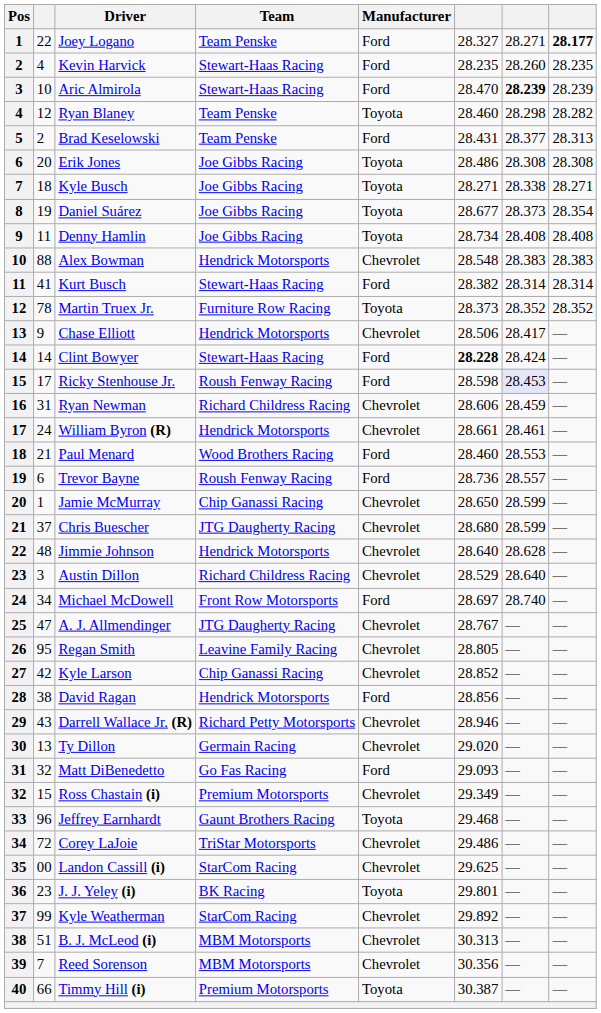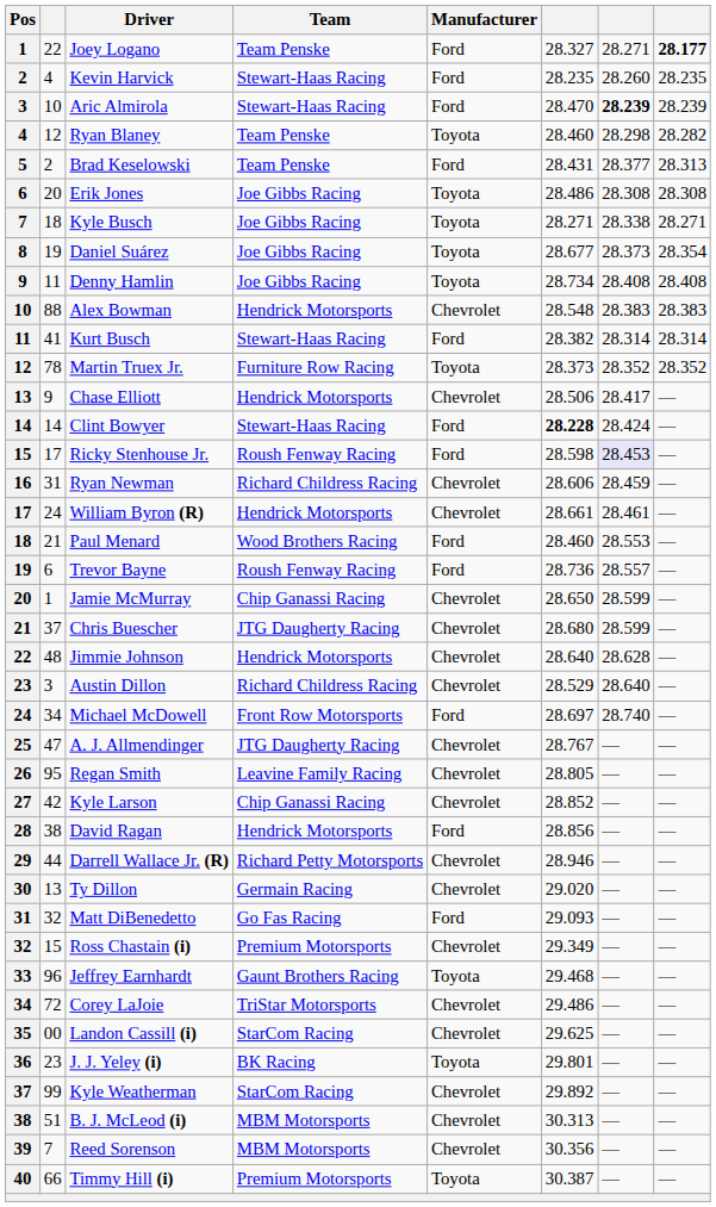 <table class="wikitable" style="font-size:95%">
 <tr>
 <th>Pos</th>
 <th></th>
 <th>Driver</th>
 <th>Team</th>
 <th>Manufacturer</th>
 <th></th>
 <th></th>
 <th></th>
 </tr>
 <tr>
 <th>1</th>
 <td>22</td>
 <td><a href='#'>Joey Logano</a></td>
 <td><a href='#'>Team Penske</a></td>
 <td>Ford</td>
 <td>28.327</td>
 <td>28.271</td>
 <td><strong>28.177</strong></td>
 </tr>
 <tr>
 <th>2</th>
 <td>4</td>
 <td><a href='#'>Kevin Harvick</a></td>
 <td><a href='#'>Stewart-Haas Racing</a></td>
 <td>Ford</td>
 <td>28.235</td>
 <td>28.260</td>
 <td>28.235</td>
 </tr>
 <tr>
 <th>3</th>
 <td>10</td>
 <td><a href='#'>Aric Almirola</a></td>
 <td><a href='#'>Stewart-Haas Racing</a></td>
 <td>Ford</td>
 <td>28.470</td>
 <td><strong>28.239</strong></td>
 <td>28.239</td>
 </tr>
 <tr>
 <th>4</th>
 <td>12</td>
 <td><a href='#'>Ryan Blaney</a></td>
 <td><a href='#'>Team Penske</a></td>
 <td>Toyota</td>
 <td>28.460</td>
 <td>28.298</td>
 <td>28.282</td>
 </tr>
 <tr>
 <th>5</th>
 <td>2</td>
 <td><a href='#'>Brad Keselowski</a></td>
 <td><a href='#'>Team Penske</a></td>
 <td>Ford</td>
 <td>28.431</td>
 <td>28.377</td>
 <td>28.313</td>
 </tr>
 <tr>
 <th>6</th>
 <td>20</td>
 <td><a href='#'>Erik Jones</a></td>
 <td><a href='#'>Joe Gibbs Racing</a></td>
 <td>Toyota</td>
 <td>28.486</td>
 <td>28.308</td>
 <td>28.308</td>
 </tr>
 <tr>
 <th>7</th>
 <td>18</td>
 <td><a href='#'>Kyle Busch</a></td>
 <td><a href='#'>Joe Gibbs Racing</a></td>
 <td>Toyota</td>
 <td>28.271</td>
 <td>28.338</td>
 <td>28.271</td>
 </tr>
 <tr>
 <th>8</th>
 <td>19</td>
 <td><a href='#'>Daniel Suárez</a></td>
 <td><a href='#'>Joe Gibbs Racing</a></td>
 <td>Toyota</td>
 <td>28.677</td>
 <td>28.373</td>
 <td>28.354</td>
 </tr>
 <tr>
 <th>9</th>
 <td>11</td>
 <td><a href='#'>Denny Hamlin</a></td>
 <td><a href='#'>Joe Gibbs Racing</a></td>
 <td>Toyota</td>
 <td>28.734</td>
 <td>28.408</td>
 <td>28.408</td>
 </tr>
 <tr>
 <th>10</th>
 <td>88</td>
 <td><a href='#'>Alex Bowman</a></td>
 <td><a href='#'>Hendrick Motorsports</a></td>
 <td>Chevrolet</td>
 <td>28.548</td>
 <td>28.383</td>
 <td>28.383</td>
 </tr>
 <tr>
 <th>11</th>
 <td>41</td>
 <td><a href='#'>Kurt Busch</a></td>
 <td><a href='#'>Stewart-Haas Racing</a></td>
 <td>Ford</td>
 <td>28.382</td>
 <td>28.314</td>
 <td>28.314</td>
 </tr>
 <tr>
 <th>12</th>
 <td>78</td>
 <td><a href='#'>Martin Truex Jr.</a></td>
 <td><a href='#'>Furniture Row Racing</a></td>
 <td>Toyota</td>
 <td>28.373</td>
 <td>28.352</td>
 <td>28.352</td>
 </tr>
 <tr>
 <th>13</th>
 <td>9</td>
 <td><a href='#'>Chase Elliott</a></td>
 <td><a href='#'>Hendrick Motorsports</a></td>
 <td>Chevrolet</td>
 <td>28.506</td>
 <td>28.417</td>
 <td>—</td>
 </tr>
 <tr>
 <th>14</th>
 <td>14</td>
 <td><a href='#'>Clint Bowyer</a></td>
 <td><a href='#'>Stewart-Haas Racing</a></td>
 <td>Ford</td>
 <td><strong>28.228</strong></td>
 <td>28.424</td>
 <td>—</td>
 </tr>
 <tr>
 <th>15</th>
 <td>17</td>
 <td><a href='#'>Ricky Stenhouse Jr.</a></td>
 <td><a href='#'>Roush Fenway Racing</a></td>
 <td>Ford</td>
 <td>28.598</td>
 <td style="background: lavender;">28.453</td>
 <td>—</td>
 </tr>
 <tr>
 <th>16</th>
 <td>31</td>
 <td><a href='#'>Ryan Newman</a></td>
 <td><a href='#'>Richard Childress Racing</a></td>
 <td>Chevrolet</td>
 <td>28.606</td>
 <td>28.459</td>
 <td>—</td>
 </tr>
 <tr>
 <th>17</th>
 <td>24</td>
 <td><a href='#'>William Byron</a> <strong>(R)</strong></td>
 <td><a href='#'>Hendrick Motorsports</a></td>
 <td>Chevrolet</td>
 <td>28.661</td>
 <td>28.461</td>
 <td>—</td>
 </tr>
 <tr>
 <th>18</th>
 <td>21</td>
 <td><a href='#'>Paul Menard</a></td>
 <td><a href='#'>Wood Brothers Racing</a></td>
 <td>Ford</td>
 <td>28.460</td>
 <td>28.553</td>
 <td>—</td>
 </tr>
 <tr>
 <th>19</th>
 <td>6</td>
 <td><a href='#'>Trevor Bayne</a></td>
 <td><a href='#'>Roush Fenway Racing</a></td>
 <td>Ford</td>
 <td>28.736</td>
 <td>28.557</td>
 <td>—</td>
 </tr>
 <tr>
 <th>20</th>
 <td>1</td>
 <td><a href='#'>Jamie McMurray</a></td>
 <td><a href='#'>Chip Ganassi Racing</a></td>
 <td>Chevrolet</td>
 <td>28.650</td>
 <td>28.599</td>
 <td>—</td>
 </tr>
 <tr>
 <th>21</th>
 <td>37</td>
 <td><a href='#'>Chris Buescher</a></td>
 <td><a href='#'>JTG Daugherty Racing</a></td>
 <td>Chevrolet</td>
 <td>28.680</td>
 <td>28.599</td>
 <td>—</td>
 </tr>
 <tr>
 <th>22</th>
 <td>48</td>
 <td><a href='#'>Jimmie Johnson</a></td>
 <td><a href='#'>Hendrick Motorsports</a></td>
 <td>Chevrolet</td>
 <td>28.640</td>
 <td>28.628</td>
 <td>—</td>
 </tr>
 <tr>
 <th>23</th>
 <td>3</td>
 <td><a href='#'>Austin Dillon</a></td>
 <td><a href='#'>Richard Childress Racing</a></td>
 <td>Chevrolet</td>
 <td>28.529</td>
 <td>28.640</td>
 <td>—</td>
 </tr>
 <tr>
 <th>24</th>
 <td>34</td>
 <td><a href='#'>Michael McDowell</a></td>
 <td><a href='#'>Front Row Motorsports</a></td>
 <td>Ford</td>
 <td>28.697</td>
 <td>28.740</td>
 <td>—</td>
 </tr>
 <tr>
 <th>25</th>
 <td>47</td>
 <td><a href='#'>A. J. Allmendinger</a></td>
 <td><a href='#'>JTG Daugherty Racing</a></td>
 <td>Chevrolet</td>
 <td>28.767</td>
 <td>—</td>
 <td>—</td>
 </tr>
 <tr>
 <th>26</th>
 <td>95</td>
 <td><a href='#'>Regan Smith</a></td>
 <td><a href='#'>Leavine Family Racing</a></td>
 <td>Chevrolet</td>
 <td>28.805</td>
 <td>—</td>
 <td>—</td>
 </tr>
 <tr>
 <th>27</th>
 <td>42</td>
 <td><a href='#'>Kyle Larson</a></td>
 <td><a href='#'>Chip Ganassi Racing</a></td>
 <td>Chevrolet</td>
 <td>28.852</td>
 <td>—</td>
 <td>—</td>
 </tr>
 <tr>
 <th>28</th>
 <td>38</td>
 <td><a href='#'>David Ragan</a></td>
 <td><a href='#'>Hendrick Motorsports</a></td>
 <td>Ford</td>
 <td>28.856</td>
 <td>—</td>
 <td>—</td>
 </tr>
 <tr>
 <th>29</th>
-<td>43</td>
+<td>44</td>
 <td><a href='#'>Darrell Wallace Jr.</a> <strong>(R)</strong></td>
 <td><a href='#'>Richard Petty Motorsports</a></td>
 <td>Chevrolet</td>
 <td>28.946</td>
 <td>—</td>
 <td>—</td>
 </tr>
 <tr>
 <th>30</th>
 <td>13</td>
 <td><a href='#'>Ty Dillon</a></td>
 <td><a href='#'>Germain Racing</a></td>
 <td>Chevrolet</td>
 <td>29.020</td>
 <td>—</td>
 <td>—</td>
 </tr>
 <tr>
 <th>31</th>
 <td>32</td>
 <td><a href='#'>Matt DiBenedetto</a></td>
 <td><a href='#'>Go Fas Racing</a></td>
 <td>Ford</td>
 <td>29.093</td>
 <td>—</td>
 <td>—</td>
 </tr>
 <tr>
 <th>32</th>
 <td>15</td>
 <td><a href='#'>Ross Chastain</a> <strong>(i)</strong></td>
 <td><a href='#'>Premium Motorsports</a></td>
 <td>Chevrolet</td>
 <td>29.349</td>
 <td>—</td>
 <td>—</td>
 </tr>
 <tr>
 <th>33</th>
 <td>96</td>
 <td><a href='#'>Jeffrey Earnhardt</a></td>
 <td><a href='#'>Gaunt Brothers Racing</a></td>
 <td>Toyota</td>
 <td>29.468</td>
 <td>—</td>
 <td>—</td>
 </tr>
 <tr>
 <th>34</th>
 <td>72</td>
 <td><a href='#'>Corey LaJoie</a></td>
 <td><a href='#'>TriStar Motorsports</a></td>
 <td>Chevrolet</td>
 <td>29.486</td>
 <td>—</td>
 <td>—</td>
 </tr>
 <tr>
 <th>35</th>
 <td>00</td>
 <td><a href='#'>Landon Cassill</a> <strong>(i)</strong></td>
 <td><a href='#'>StarCom Racing</a></td>
 <td>Chevrolet</td>
 <td>29.625</td>
 <td>—</td>
 <td>—</td>
 </tr>
 <tr>
 <th>36</th>
 <td>23</td>
 <td><a href='#'>J. J. Yeley</a> <strong>(i)</strong></td>
 <td><a href='#'>BK Racing</a></td>
 <td>Toyota</td>
 <td>29.801</td>
 <td>—</td>
 <td>—</td>
 </tr>
 <tr>
 <th>37</th>
 <td>99</td>
 <td><a href='#'>Kyle Weatherman</a></td>
 <td><a href='#'>StarCom Racing</a></td>
 <td>Chevrolet</td>
 <td>29.892</td>
 <td>—</td>
 <td>—</td>
 </tr>
 <tr>
 <th>38</th>
 <td>51</td>
 <td><a href='#'>B. J. McLeod</a> <strong>(i)</strong></td>
 <td><a href='#'>MBM Motorsports</a></td>
 <td>Chevrolet</td>
 <td>30.313</td>
 <td>—</td>
 <td>—</td>
 </tr>
 <tr>
 <th>39</th>
 <td>7</td>
 <td><a href='#'>Reed Sorenson</a></td>
 <td><a href='#'>MBM Motorsports</a></td>
 <td>Chevrolet</td>
 <td>30.356</td>
 <td>—</td>
 <td>—</td>
 </tr>
 <tr>
 <th>40</th>
 <td>66</td>
 <td><a href='#'>Timmy Hill</a> <strong>(i)</strong></td>
 <td><a href='#'>Premium Motorsports</a></td>
 <td>Toyota</td>
 <td>30.387</td>
 <td>—</td>
 <td>—</td>
 </tr>
 <tr>
 <th colspan="8"></th>
 </tr>
 </table>
